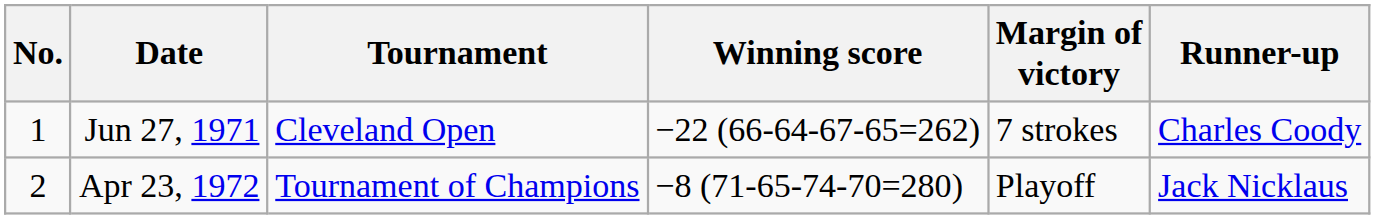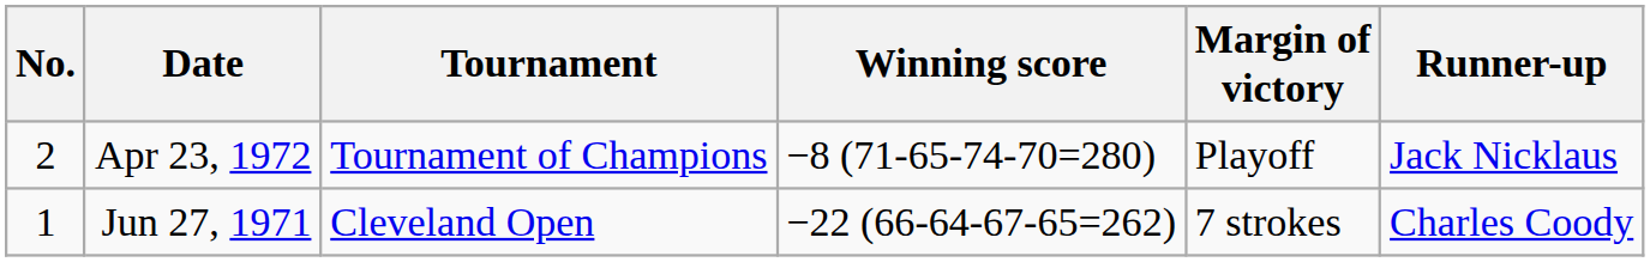 <table class="wikitable" style="font-size:95%;">
 <tr>
 <th>No.</th>
 <th>Date</th>
 <th>Tournament</th>
 <th>Winning score</th>
 <th>Margin of<br>victory</th>
 <th>Runner-up</th>
 </tr>
 <tr>
+<td align=center>2</td>
+<td align=right>Apr 23, <a href='#'>1972</a></td>
+<td><a href='#'>Tournament of Champions</a></td>
+<td>−8 (71-65-74-70=280)</td>
+<td>Playoff</td>
+<td> <a href='#'>Jack Nicklaus</a></td>
+</tr>
+<tr>
 <td align=center>1</td>
 <td align=right>Jun 27, <a href='#'>1971</a></td>
 <td><a href='#'>Cleveland Open</a></td>
 <td>−22 (66-64-67-65=262)</td>
 <td>7 strokes</td>
 <td> <a href='#'>Charles Coody</a></td>
 </tr>
-<tr>
-<td align=center>2</td>
-<td align=right>Apr 23, <a href='#'>1972</a></td>
-<td><a href='#'>Tournament of Champions</a></td>
-<td>−8 (71-65-74-70=280)</td>
-<td>Playoff</td>
-<td> <a href='#'>Jack Nicklaus</a></td>
-</tr>
 </table>
